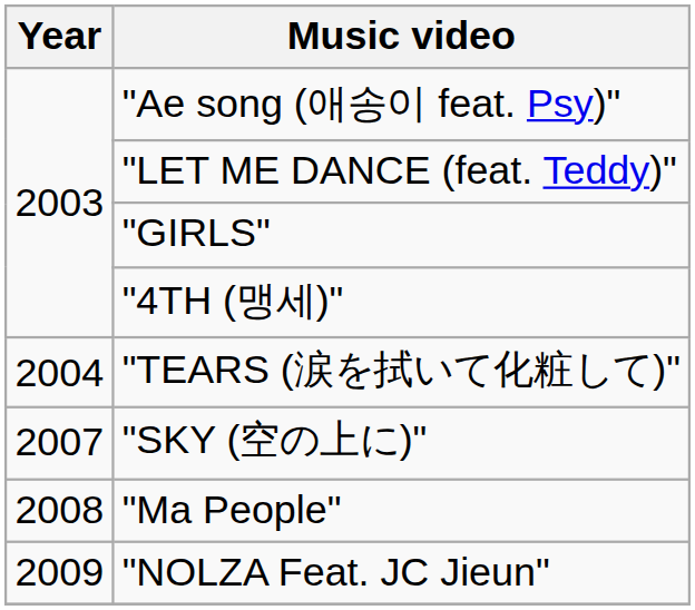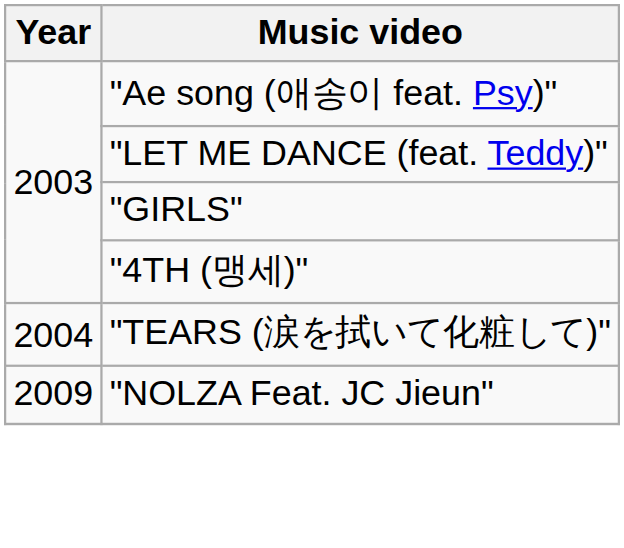 <table class="wikitable">
 <tr>
 <th>Year</th>
 <th>Music video</th>
 </tr>
 <tr>
 <td rowspan="4">2003</td>
 <td>"Ae song (애송이 feat. <a href='#'>Psy</a>)"</td>
 </tr>
 <tr>
 <td>"LET ME DANCE (feat. <a href='#'>Teddy</a>)"</td>
 </tr>
 <tr>
 <td>"GIRLS"</td>
 </tr>
 <tr>
 <td>"4TH (맹세)"</td>
 </tr>
 <tr>
 <td>2004</td>
 <td>"TEARS (涙を拭いて化粧して)"</td>
 </tr>
 <tr>
-<td>2007</td>
-<td>"SKY (空の上に)"</td>
-</tr>
-<tr>
-<td>2008</td>
-<td>"Ma People"</td>
-</tr>
-<tr>
 <td>2009</td>
 <td>"NOLZA Feat. JC Jieun"</td>
 </tr>
 <tr>
 </tr>
 </table>
